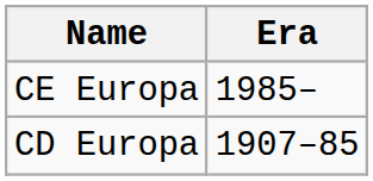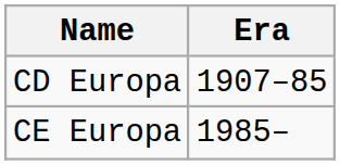 <table class="wikitable">
 <tr>
 <th>Name</th>
 <th>Era</th>
 </tr>
 <tr>
+<td>CD Europa</td>
+<td>1907–85</td>
+</tr>
+<tr>
 <td>CE Europa</td>
 <td>1985–</td>
 </tr>
-<tr>
-<td>CD Europa</td>
-<td>1907–85</td>
-</tr>
 </table>
